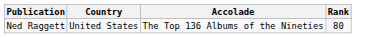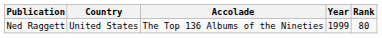 <table class="wikitable">
 <tr>
 <th>Publication</th>
 <th>Country</th>
 <th>Accolade</th>
+<th>Year</th>
 <th>Rank</th>
 </tr>
 <tr>
 <td>Ned Raggett</td>
 <td>United States</td>
 <td>The Top 136 Albums of the Nineties</td>
+<td>1999</td>
 <td style="text-align:center;">80</td>
 </tr>
 </table>
